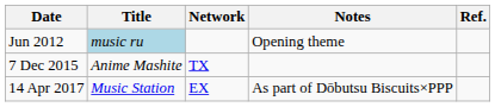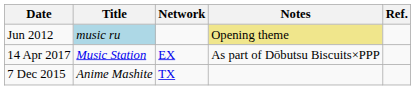 <table class="wikitable">
 <tr>
 <th>Date</th>
 <th>Title</th>
 <th>Network</th>
 <th>Notes</th>
 <th>Ref.</th>
 </tr>
 <tr>
 <td>Jun 2012</td>
 <td style="background: lightblue;"><em>music ru</em></td>
 <td></td>
-<td>Opening theme</td>
+<td style="background: khaki;">Opening theme</td>
+<td></td>
+</tr>
+<tr>
+<td>14 Apr 2017</td>
+<td><em><a href='#'>Music Station</a></em></td>
+<td><a href='#'>EX</a></td>
+<td>As part of Dōbutsu Biscuits×PPP</td>
 <td></td>
 </tr>
 <tr>
 <td>7 Dec 2015</td>
 <td><em>Anime Mashite</em></td>
 <td><a href='#'>TX</a></td>
 <td></td>
 <td></td>
 </tr>
-<tr>
-<td>14 Apr 2017</td>
-<td><em><a href='#'>Music Station</a></em></td>
-<td><a href='#'>EX</a></td>
-<td>As part of Dōbutsu Biscuits×PPP</td>
-<td></td>
-</tr>
 </table>
